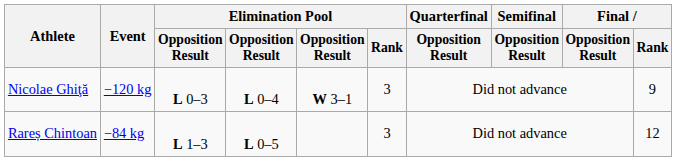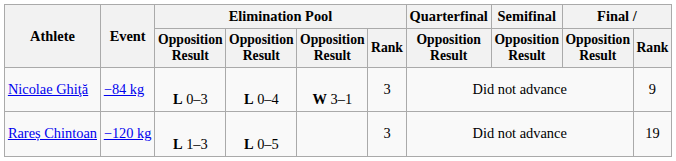 <table class="wikitable" style="font-size:90%">
 <tr>
 <th rowspan="2">Athlete</th>
 <th rowspan="2">Event</th>
 <th colspan=4>Elimination Pool</th>
 <th>Quarterfinal</th>
 <th>Semifinal</th>
 <th colspan=2>Final / </th>
 </tr>
 <tr style="font-size: 95%">
 <th>Opposition<br>Result</th>
 <th>Opposition<br>Result</th>
 <th>Opposition<br>Result</th>
 <th>Rank</th>
 <th>Opposition<br>Result</th>
 <th>Opposition<br>Result</th>
 <th>Opposition<br>Result</th>
 <th>Rank</th>
 </tr>
 <tr align=center>
 <td align=left><a href='#'>Nicolae Ghiţă</a></td>
-<td align=left><a href='#'>−120 kg</a></td>
+<td align=left><a href='#'>−84 kg</a></td>
 <td><br><strong>L</strong> 0–3 <sup></sup></td>
 <td><br><strong>L</strong> 0–4 <sup></sup></td>
 <td><br><strong>W</strong> 3–1 <sup></sup></td>
 <td>3</td>
 <td colspan=3>Did not advance</td>
 <td>9</td>
 </tr>
 <tr align=center>
 <td align=left><a href='#'>Rareș Chintoan</a></td>
-<td align=left><a href='#'>−84 kg</a></td>
+<td align=left><a href='#'>−120 kg</a></td>
 <td><br><strong>L</strong> 1–3 <sup></sup></td>
 <td><br><strong>L</strong> 0–5 <sup></sup></td>
 <td></td>
 <td>3</td>
 <td colspan=3>Did not advance</td>
-<td>12</td>
+<td>19</td>
 </tr>
 </table>
